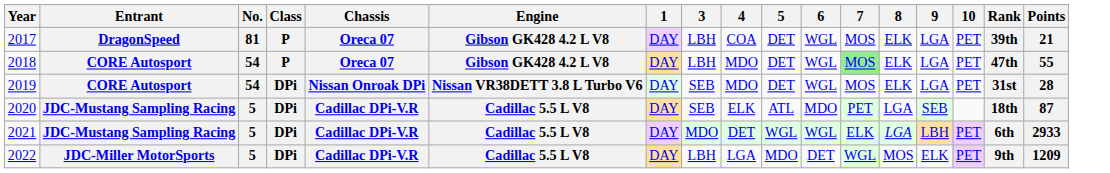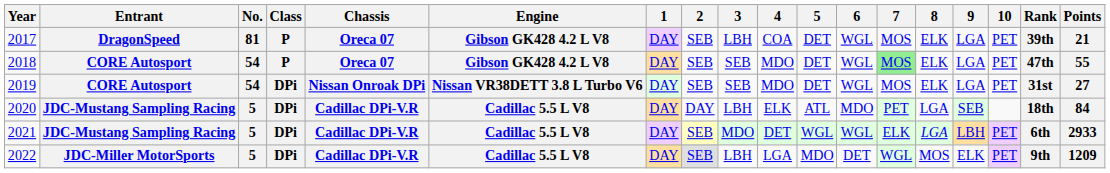 <table class="wikitable" style="text-align:center; font-size:85%">
 <tr>
 <th>Year</th>
 <th>Entrant</th>
 <th>No.</th>
 <th>Class</th>
 <th>Chassis</th>
 <th>Engine</th>
 <th>1</th>
+<th>2</th>
 <th>3</th>
 <th>4</th>
 <th>5</th>
 <th>6</th>
 <th>7</th>
 <th>8</th>
 <th>9</th>
 <th>10</th>
 <th>Rank</th>
 <th>Points</th>
 </tr>
 <tr>
 <td><a href='#'>2017</a></td>
 <th><a href='#'>DragonSpeed</a></th>
 <th>81</th>
 <th>P</th>
 <th nowrap><a href='#'>Oreca 07</a></th>
 <th nowrap><a href='#'>Gibson</a> GK428 4.2 L V8</th>
 <td style="background:#EFCFFF;"><a href='#'>DAY</a><br></td>
+<td><a href='#'>SEB</a></td>
 <td><a href='#'>LBH</a></td>
 <td><a href='#'>COA</a></td>
 <td><a href='#'>DET</a></td>
 <td><a href='#'>WGL</a></td>
 <td><a href='#'>MOS</a></td>
 <td><a href='#'>ELK</a></td>
 <td><a href='#'>LGA</a></td>
 <td><a href='#'>PET</a></td>
 <th>39th</th>
 <th>21</th>
 </tr>
 <tr>
 <td><a href='#'>2018</a></td>
 <th nowrap><a href='#'>CORE Autosport</a></th>
 <th>54</th>
 <th>P</th>
 <th nowrap><a href='#'>Oreca 07</a></th>
 <th nowrap><a href='#'>Gibson</a> GK428 4.2 L V8</th>
 <td style="background:#FFDF9F;"><a href='#'>DAY</a><br></td>
-<td><a href='#'>LBH</a></td>
+<td><a href='#'>SEB</a></td>
+<td><a href='#'>SEB</a></td>
 <td><a href='#'>MDO</a></td>
 <td><a href='#'>DET</a></td>
 <td><a href='#'>WGL</a></td>
 <td style="background: lightgreen;"><a href='#'>MOS</a></td>
 <td><a href='#'>ELK</a></td>
 <td><a href='#'>LGA</a></td>
 <td><a href='#'>PET</a></td>
 <th>47th</th>
 <th>55</th>
 </tr>
 <tr>
 <td><a href='#'>2019</a></td>
 <th nowrap><a href='#'>CORE Autosport</a></th>
 <th>54</th>
 <th>DPi</th>
 <th nowrap><a href='#'>Nissan Onroak DPi</a></th>
 <th nowrap><a href='#'>Nissan</a> VR38DETT 3.8 L Turbo V6</th>
 <td style="background:#dfffdf;"><a href='#'>DAY</a><br></td>
 <td><a href='#'>SEB</a></td>
+<td><a href='#'>SEB</a></td>
 <td><a href='#'>MDO</a></td>
 <td><a href='#'>DET</a></td>
 <td><a href='#'>WGL</a></td>
 <td><a href='#'>MOS</a></td>
 <td><a href='#'>ELK</a></td>
 <td><a href='#'>LGA</a></td>
 <td><a href='#'>PET</a></td>
 <th>31st</th>
-<th>28</th>
+<th>27</th>
 </tr>
 <tr>
 <td><a href='#'>2020</a></td>
 <th><a href='#'>JDC-Mustang Sampling Racing</a></th>
 <th>5</th>
 <th>DPi</th>
 <th nowrap><a href='#'>Cadillac DPi-V.R</a></th>
 <th nowrap><a href='#'>Cadillac</a> 5.5 L V8</th>
 <td style="background:#FFDF9F;"><a href='#'>DAY</a><br></td>
-<td><a href='#'>SEB</a></td>
+<td><a href='#'>DAY</a></td>
+<td><a href='#'>LBH</a></td>
 <td><a href='#'>ELK</a></td>
 <td><a href='#'>ATL</a></td>
 <td><a href='#'>MDO</a></td>
 <td style="background:#DFFFDF;"><a href='#'>PET</a><br></td>
 <td><a href='#'>LGA</a></td>
 <td style="background:#DFFFDF;"><a href='#'>SEB</a><br></td>
 <td></td>
 <th>18th</th>
-<th>87</th>
+<th>84</th>
 </tr>
 <tr>
 <td><a href='#'>2021</a></td>
 <th nowrap><a href='#'>JDC-Mustang Sampling Racing</a></th>
 <th>5</th>
 <th>DPi</th>
 <th nowrap><a href='#'>Cadillac DPi-V.R</a></th>
 <th nowrap><a href='#'>Cadillac</a> 5.5 L V8</th>
 <td style="background:#EFCFFF;"><a href='#'>DAY</a><br></td>
+<td style="background:#FFFFBF;"><a href='#'>SEB</a><br></td>
 <td style="background:#DFFFDF;"><a href='#'>MDO</a><br></td>
 <td style="background:#DFFFDF;"><a href='#'>DET</a><br></td>
 <td style="background:#DFFFDF;"><a href='#'>WGL</a><br></td>
 <td style="background:#DFFFDF;"><a href='#'>WGL</a><br></td>
 <td style="background:#DFFFDF;"><a href='#'>ELK</a><br></td>
 <td style="background:#DFFFDF;"><em><a href='#'>LGA</a></em><br></td>
 <td style="background:#FFDF9F;"><a href='#'>LBH</a><br></td>
 <td style="background:#EFCFFF;"><a href='#'>PET</a><br></td>
 <th>6th</th>
 <th>2933</th>
 </tr>
 <tr>
 <td><a href='#'>2022</a></td>
 <th nowrap><a href='#'>JDC-Miller MotorSports</a></th>
 <th>5</th>
 <th>DPi</th>
 <th nowrap><a href='#'>Cadillac DPi-V.R</a></th>
 <th nowrap><a href='#'>Cadillac</a> 5.5 L V8</th>
 <td style="background:#FFDF9F;"><a href='#'>DAY</a><br></td>
+<td style="background:#DFDFDF;"><a href='#'>SEB</a><br></td>
 <td><a href='#'>LBH</a></td>
 <td><a href='#'>LGA</a></td>
 <td><a href='#'>MDO</a></td>
 <td><a href='#'>DET</a></td>
 <td style="background:#DFFFDF;"><a href='#'>WGL</a><br></td>
 <td><a href='#'>MOS</a></td>
 <td><a href='#'>ELK</a></td>
 <td style="background:#EFCFFF;"><a href='#'>PET</a><br></td>
 <th>9th</th>
 <th>1209</th>
 </tr>
 </table>
